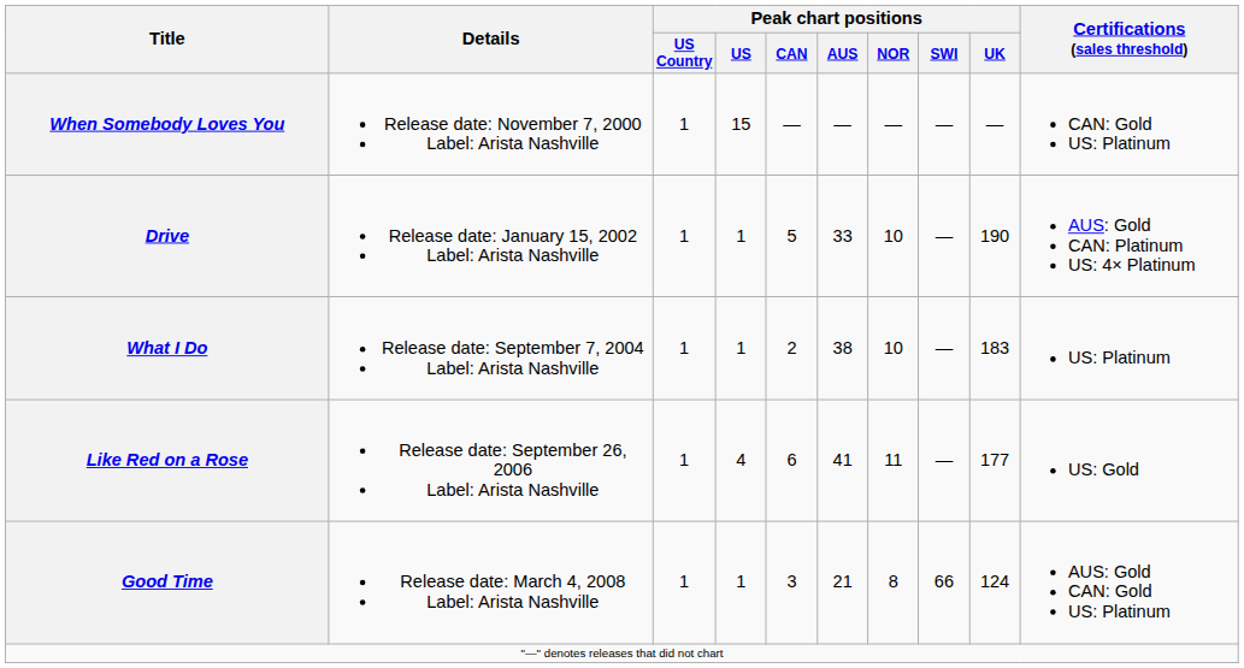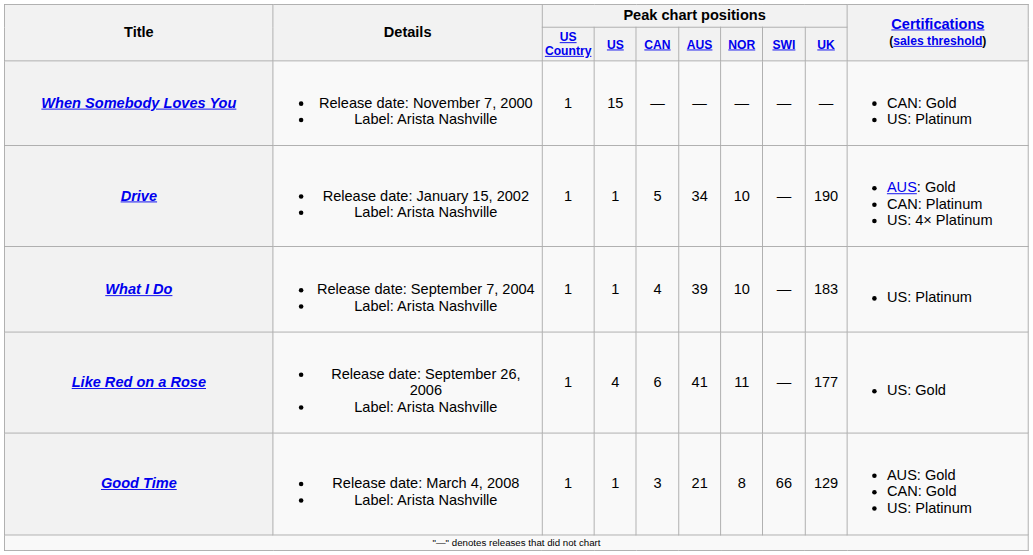 <table class="wikitable plainrowheaders" style="text-align:center;">
 <tr>
 <th rowspan="2" style="width:18em;">Title</th>
 <th rowspan="2" style="width:18em;">Details</th>
 <th colspan="7">Peak chart positions</th>
 <th rowspan="2" style="width:12em;"><a href='#'>Certifications</a><br><small>(<a href='#'>sales threshold</a>)</small></th>
 </tr>
 <tr style="font-size:smaller;">
 <th width="40"><a href='#'>US Country</a><br></th>
 <th width="40"><a href='#'>US</a><br></th>
 <th width="40"><a href='#'>CAN</a><br></th>
 <th width="40"><a href='#'>AUS</a><br></th>
 <th width="40"><a href='#'>NOR</a><br></th>
 <th width="40"><a href='#'>SWI</a><br></th>
 <th width="40"><a href='#'>UK</a><br></th>
 </tr>
 <tr>
 <th scope="row"><em><a href='#'>When Somebody Loves You</a></em></th>
 <td><br><ul><li>Release date: November 7, 2000</li><li>Label: Arista Nashville</li></ul></td>
 <td>1</td>
 <td>15</td>
 <td>—</td>
 <td>—</td>
 <td>—</td>
 <td>—</td>
 <td>—</td>
 <td align="left"><br><ul><li>CAN: Gold</li><li>US: Platinum</li></ul></td>
 </tr>
 <tr>
 <th scope="row"><em><a href='#'>Drive</a></em></th>
 <td><br><ul><li>Release date: January 15, 2002</li><li>Label: Arista Nashville</li></ul></td>
 <td>1</td>
 <td>1</td>
 <td>5</td>
-<td>33</td>
+<td>34</td>
 <td>10</td>
 <td>—</td>
 <td>190</td>
 <td align="left"><br><ul><li><a href='#'>AUS</a>: Gold</li><li>CAN: Platinum</li><li>US: 4× Platinum</li></ul></td>
 </tr>
 <tr>
 <th scope="row"><em><a href='#'>What I Do</a></em></th>
 <td><br><ul><li>Release date: September 7, 2004</li><li>Label: Arista Nashville</li></ul></td>
 <td>1</td>
 <td>1</td>
-<td>2</td>
-<td>38</td>
+<td>4</td>
+<td>39</td>
 <td>10</td>
 <td>—</td>
 <td>183</td>
 <td align="left"><br><ul><li>US: Platinum</li></ul></td>
 </tr>
 <tr>
 <th scope="row"><em><a href='#'>Like Red on a Rose</a></em></th>
 <td><br><ul><li>Release date: September 26, 2006</li><li>Label: Arista Nashville</li></ul></td>
 <td>1</td>
 <td>4</td>
 <td>6</td>
 <td>41</td>
 <td>11</td>
 <td>—</td>
 <td>177</td>
 <td align="left"><br><ul><li>US: Gold</li></ul></td>
 </tr>
 <tr>
 <th scope="row"><em><a href='#'>Good Time</a></em></th>
 <td><br><ul><li>Release date: March 4, 2008</li><li>Label: Arista Nashville</li></ul></td>
 <td>1</td>
 <td>1</td>
 <td>3</td>
 <td>21</td>
 <td>8</td>
 <td>66</td>
-<td>124</td>
+<td>129</td>
 <td align="left"><br><ul><li>AUS: Gold</li><li>CAN: Gold</li><li>US: Platinum</li></ul></td>
 </tr>
 <tr>
 <td colspan="15" style="font-size:8pt">"—" denotes releases that did not chart</td>
 </tr>
 </table>
